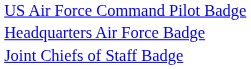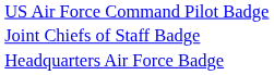 <table>
 <tr>
 <td></td>
 <td><a href='#'>US Air Force Command Pilot Badge</a></td>
 </tr>
 <tr>
 <td></td>
-<td><a href='#'>Headquarters Air Force Badge</a></td>
+<td><a href='#'>Joint Chiefs of Staff Badge</a></td>
 </tr>
 <tr>
 <td></td>
-<td><a href='#'>Joint Chiefs of Staff Badge</a></td>
+<td><a href='#'>Headquarters Air Force Badge</a></td>
 </tr>
 </table>
